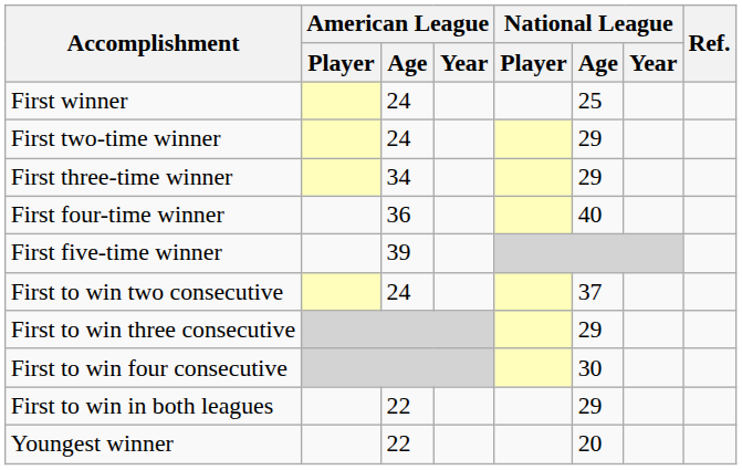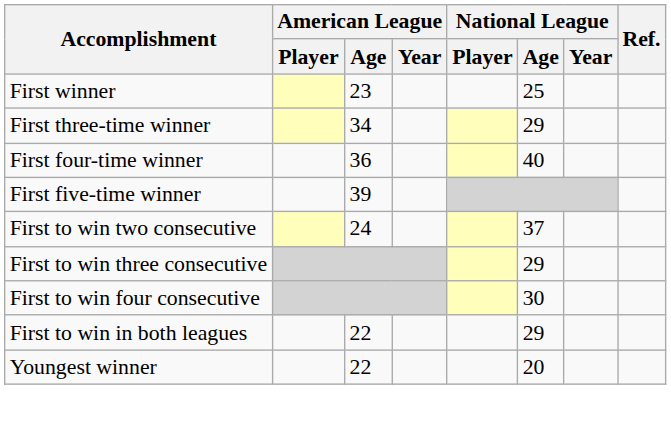 <table class="wikitable sortable" style="text-align:left">
 <tr>
 <th class="unsortable" rowspan=2>Accomplishment</th>
 <th colspan=3>American League</th>
 <th colspan=3>National League</th>
 <th class="unsortable" rowspan=2>Ref.</th>
 </tr>
 <tr>
 <th>Player</th>
 <th>Age</th>
 <th>Year</th>
 <th>Player</th>
 <th>Age</th>
 <th>Year</th>
 </tr>
 <tr>
 <td>First winner</td>
 <td style="background:#ffb;"> <sup></sup></td>
-<td>24</td>
+<td>23</td>
 <td></td>
 <td></td>
 <td>25</td>
-<td></td>
-<td></td>
-</tr>
-<tr>
-<td>First two-time winner</td>
-<td style="background:#ffb;"> <sup></sup></td>
-<td>24</td>
-<td></td>
-<td style="background:#ffb;"></td>
-<td>29</td>
 <td></td>
 <td></td>
 </tr>
 <tr>
 <td>First three-time winner</td>
 <td style="background:#ffb;"> <sup></sup></td>
 <td>34</td>
 <td></td>
 <td style="background:#ffb;"> <sup></sup></td>
 <td>29</td>
 <td></td>
 <td></td>
 </tr>
 <tr>
 <td>First four-time winner</td>
 <td></td>
 <td>36</td>
 <td></td>
 <td style="background:#ffb;"> <sup></sup></td>
 <td>40</td>
 <td></td>
 <td></td>
 </tr>
 <tr>
 <td>First five-time winner</td>
 <td></td>
 <td>39</td>
 <td></td>
 <td colspan=3 bgcolor=lightgrey></td>
 <td></td>
 </tr>
 <tr>
 <td>First to win two consecutive</td>
 <td style="background:#ffb;"> <sup></sup></td>
 <td>24</td>
 <td></td>
 <td style="background:#ffb;"> <sup></sup></td>
 <td>37</td>
 <td></td>
 <td></td>
 </tr>
 <tr>
 <td>First to win three consecutive</td>
 <td colspan=3 bgcolor=lightgrey></td>
 <td style="background:#ffb;"> <sup></sup></td>
 <td>29</td>
 <td></td>
 <td></td>
 </tr>
 <tr>
 <td>First to win four consecutive</td>
 <td colspan=3 bgcolor=lightgrey></td>
 <td style="background:#ffb;"> <sup></sup></td>
 <td>30</td>
 <td></td>
 <td></td>
 </tr>
 <tr>
 <td>First to win in both leagues</td>
 <td></td>
 <td>22</td>
 <td></td>
 <td></td>
 <td>29</td>
 <td></td>
 <td></td>
 </tr>
 <tr>
 <td>Youngest winner</td>
 <td></td>
 <td>22</td>
 <td></td>
 <td></td>
 <td>20</td>
 <td></td>
 <td></td>
 </tr>
 </table>
